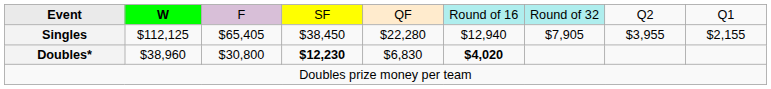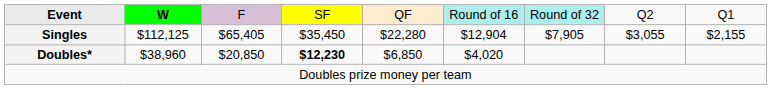 <table class=wikitable style=font-size:90%;text-align:center>
 <tr>
 <td style="width:130px; background:#eaeaea;"><strong>Event</strong></td>
 <td style="width:80px; background:lime;"><strong>W</strong></td>
 <td style="width:85px; background:thistle;">F</td>
 <td style="width:85px; background:#ff0;">SF</td>
 <td style="width:85px; background:#ffebcd;">QF</td>
 <td style="width:85px; background:#afeeee;">Round of 16</td>
 <td style="width:85px; background:#afeeee;">Round of 32</td>
 <td width=85>Q2</td>
 <td width=85>Q1</td>
 </tr>
 <tr>
 <td style="background:#f3f3f3;"><strong>Singles</strong></td>
 <td>$112,125</td>
 <td>$65,405</td>
-<td>$38,450</td>
+<td>$35,450</td>
 <td>$22,280</td>
-<td>$12,940</td>
+<td>$12,904</td>
 <td>$7,905</td>
-<td>$3,955</td>
+<td>$3,055</td>
 <td>$2,155</td>
 </tr>
 <tr>
 <td style="background:#f3f3f3;"><strong>Doubles*</strong></td>
 <td>$38,960</td>
-<td>$30,800</td>
+<td>$20,850</td>
 <td><strong>$12,230</strong></td>
-<td>$6,830</td>
-<td><strong>$4,020</strong></td>
+<td>$6,850</td>
+<td>$4,020</td>
 <td></td>
 <td></td>
 <td></td>
 </tr>
 <tr>
 <td colspan=10>Doubles prize money per team</td>
 </tr>
 </table>
